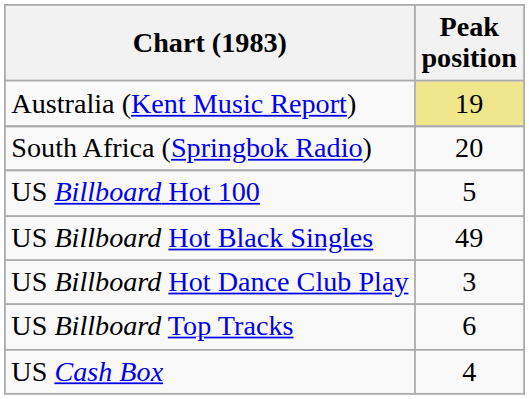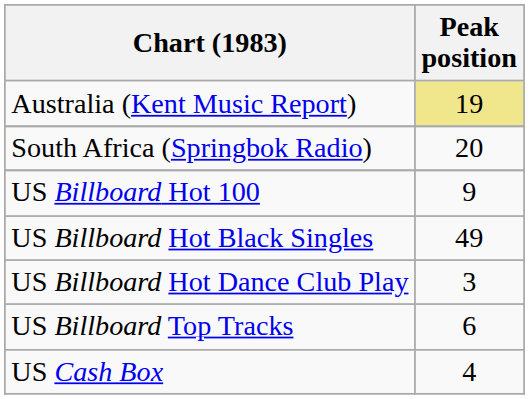 <table class="wikitable sortable">
 <tr>
 <th>Chart (1983)</th>
 <th>Peak<br>position</th>
 </tr>
 <tr>
 <td>Australia (<a href='#'>Kent Music Report</a>)</td>
 <td align="center" style="background: khaki;">19</td>
 </tr>
 <tr>
 </tr>
 <tr>
 </tr>
 <tr>
 </tr>
 <tr>
 <td>South Africa (<a href='#'>Springbok Radio</a>)</td>
 <td align="center">20</td>
 </tr>
 <tr>
 </tr>
 <tr>
 <td>US <a href='#'><em>Billboard</em> Hot 100</a></td>
-<td align="center">5</td>
+<td align="center">9</td>
 </tr>
 <tr>
 <td>US <em>Billboard</em> <a href='#'>Hot Black Singles</a></td>
 <td align="center">49</td>
 </tr>
 <tr>
 <td>US <em>Billboard</em> <a href='#'>Hot Dance Club Play</a></td>
 <td align="center">3</td>
 </tr>
 <tr>
 <td>US <em>Billboard</em> <a href='#'>Top Tracks</a></td>
 <td align="center">6</td>
 </tr>
 <tr>
 <td>US <em><a href='#'>Cash Box</a></em></td>
 <td align="center">4</td>
 </tr>
 </table>
